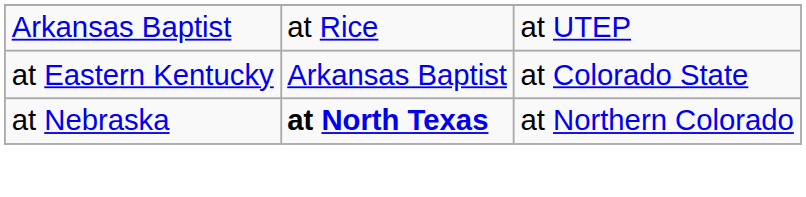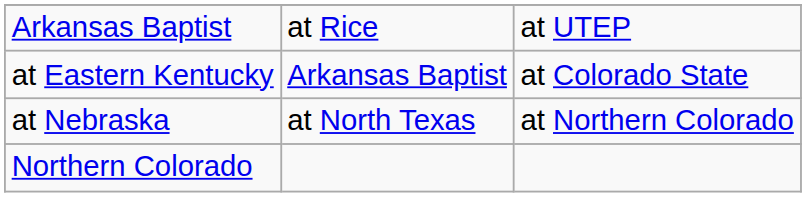 <table class="wikitable">
 <tr>
 </tr>
 <tr>
 <td><a href='#'>Arkansas Baptist</a></td>
 <td>at <a href='#'>Rice</a></td>
 <td>at <a href='#'>UTEP</a></td>
 </tr>
 <tr>
 <td>at <a href='#'>Eastern Kentucky</a></td>
 <td><a href='#'>Arkansas Baptist</a></td>
 <td>at <a href='#'>Colorado State</a></td>
 </tr>
 <tr>
 <td>at <a href='#'>Nebraska</a></td>
-<td><strong>at <a href='#'>North Texas</a></strong></td>
+<td>at <a href='#'>North Texas</a></td>
 <td>at <a href='#'>Northern Colorado</a></td>
 </tr>
+<tr>
+<td><a href='#'>Northern Colorado</a></td>
+<td></td>
+<td></td>
+</tr>
 </table>
